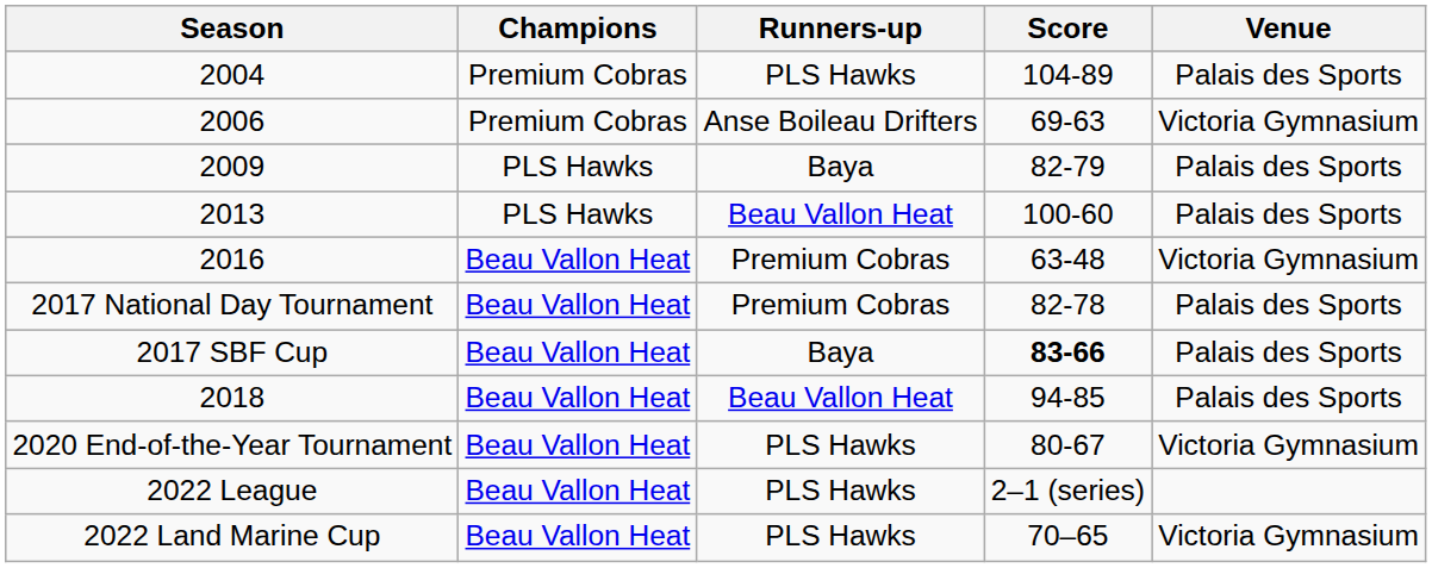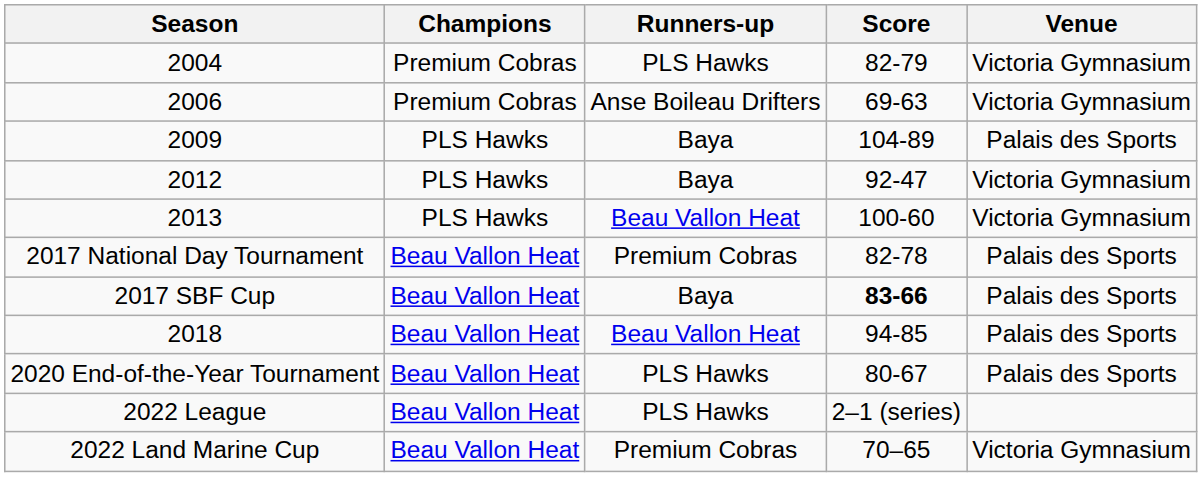 <table class="wikitable" style="text-align:center;">
 <tr>
 <th>Season</th>
 <th>Champions</th>
 <th>Runners-up</th>
 <th>Score</th>
 <th>Venue</th>
 </tr>
 <tr>
 <td>2004</td>
 <td>Premium Cobras</td>
 <td>PLS Hawks</td>
-<td>104-89</td>
-<td>Palais des Sports</td>
+<td>82-79</td>
+<td>Victoria Gymnasium</td>
 </tr>
 <tr>
 <td>2006</td>
 <td>Premium Cobras</td>
 <td>Anse Boileau Drifters</td>
 <td>69-63</td>
 <td>Victoria Gymnasium</td>
 </tr>
 <tr>
 <td>2009</td>
 <td>PLS Hawks</td>
 <td>Baya</td>
-<td>82-79</td>
+<td>104-89</td>
 <td>Palais des Sports</td>
+</tr>
+<tr>
+<td>2012</td>
+<td>PLS Hawks</td>
+<td>Baya</td>
+<td>92-47</td>
+<td>Victoria Gymnasium</td>
 </tr>
 <tr>
 <td>2013</td>
 <td>PLS Hawks</td>
 <td><a href='#'>Beau Vallon Heat</a></td>
 <td>100-60</td>
-<td>Palais des Sports</td>
-</tr>
-<tr>
-<td>2016</td>
-<td><a href='#'>Beau Vallon Heat</a></td>
-<td>Premium Cobras</td>
-<td>63-48</td>
 <td>Victoria Gymnasium</td>
 </tr>
 <tr>
 <td>2017 National Day Tournament</td>
 <td><a href='#'>Beau Vallon Heat</a></td>
 <td>Premium Cobras</td>
 <td>82-78</td>
 <td>Palais des Sports</td>
 </tr>
 <tr>
 <td>2017 SBF Cup</td>
 <td><a href='#'>Beau Vallon Heat</a></td>
 <td>Baya</td>
 <td><strong>83-66</strong></td>
 <td>Palais des Sports</td>
 </tr>
 <tr>
 <td>2018</td>
 <td><a href='#'>Beau Vallon Heat</a></td>
 <td><a href='#'>Beau Vallon Heat</a></td>
 <td>94-85</td>
 <td>Palais des Sports</td>
 </tr>
 <tr>
 <td>2020 End-of-the-Year Tournament</td>
 <td><a href='#'>Beau Vallon Heat</a></td>
 <td>PLS Hawks</td>
 <td>80-67</td>
-<td>Victoria Gymnasium</td>
+<td>Palais des Sports</td>
 </tr>
 <tr>
 <td>2022 League</td>
 <td><a href='#'>Beau Vallon Heat</a></td>
 <td>PLS Hawks</td>
 <td>2–1 (series)</td>
 <td></td>
 </tr>
 <tr>
 <td>2022 Land Marine Cup</td>
 <td><a href='#'>Beau Vallon Heat</a></td>
-<td>PLS Hawks</td>
+<td>Premium Cobras</td>
 <td>70–65</td>
 <td>Victoria Gymnasium</td>
 </tr>
 </table>
